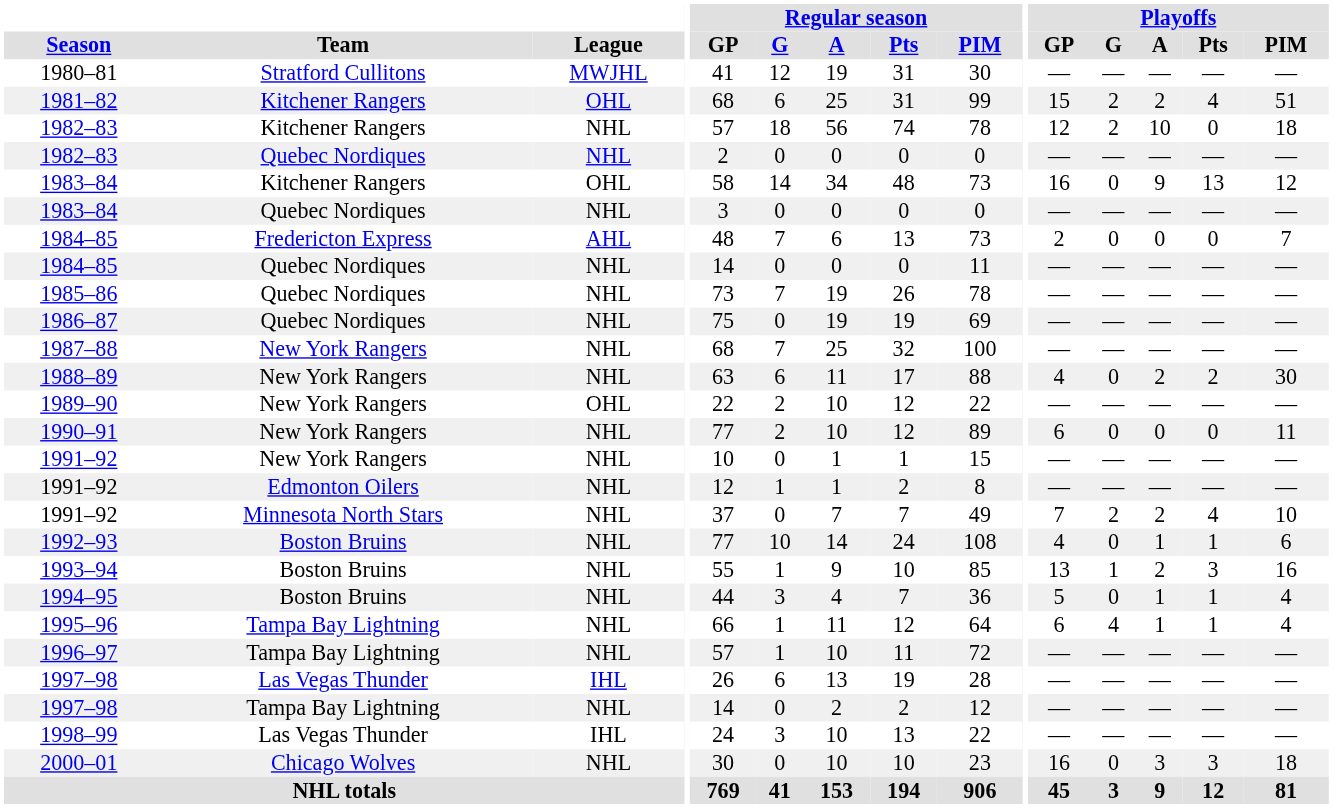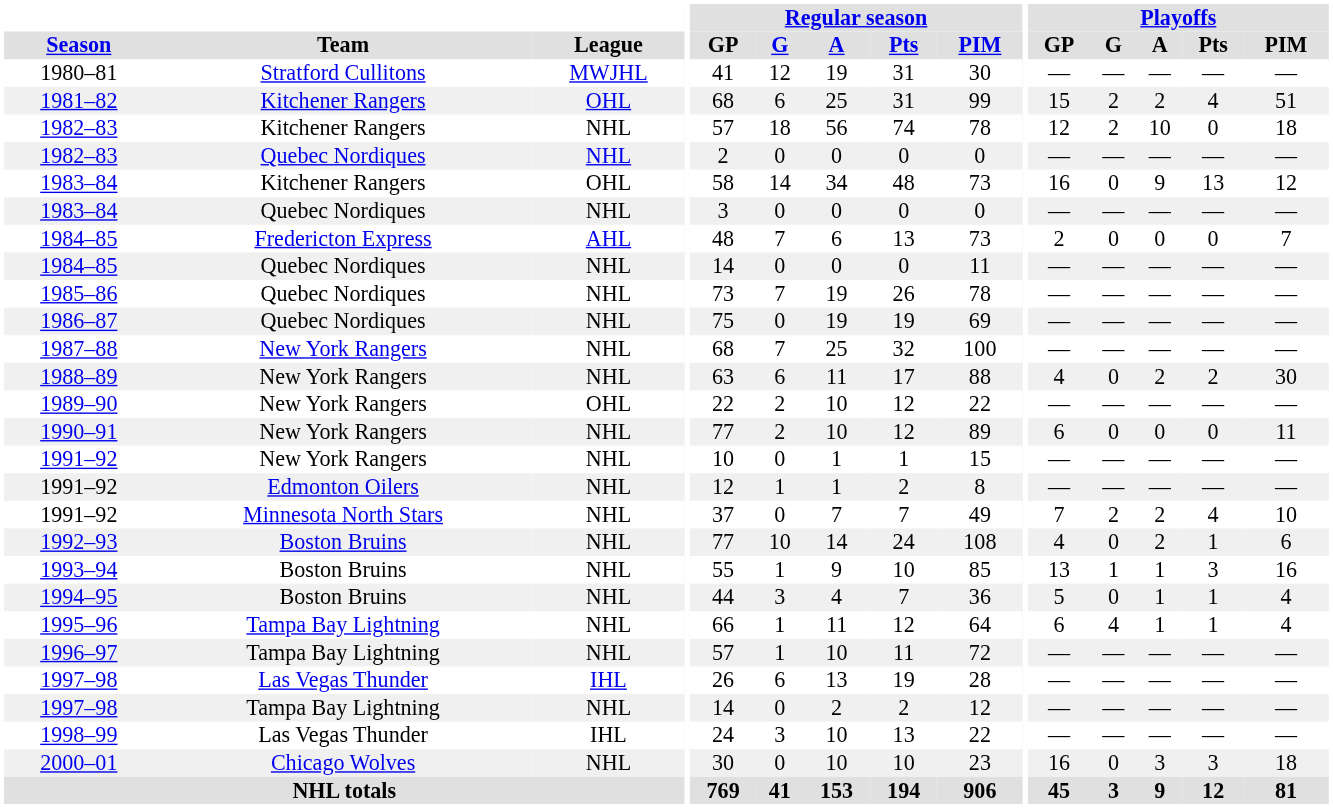 <table border="0" cellpadding="1" cellspacing="0" style="text-align:center; width:60em">
 <tr bgcolor="#e0e0e0">
 <th colspan="3" bgcolor="#ffffff"></th>
 <th rowspan="99" bgcolor="#ffffff"></th>
 <th colspan="5"><a href='#'>Regular season</a></th>
 <th rowspan="99" bgcolor="#ffffff"></th>
 <th colspan="5"><a href='#'>Playoffs</a></th>
 </tr>
 <tr bgcolor="#e0e0e0">
 <th><a href='#'>Season</a></th>
 <th>Team</th>
 <th>League</th>
 <th>GP</th>
 <th><a href='#'>G</a></th>
 <th><a href='#'>A</a></th>
 <th><a href='#'>Pts</a></th>
 <th><a href='#'>PIM</a></th>
 <th>GP</th>
 <th>G</th>
 <th>A</th>
 <th>Pts</th>
 <th>PIM</th>
 </tr>
 <tr>
 <td>1980–81</td>
 <td><a href='#'>Stratford Cullitons</a></td>
 <td><a href='#'>MWJHL</a></td>
 <td>41</td>
 <td>12</td>
 <td>19</td>
 <td>31</td>
 <td>30</td>
 <td>—</td>
 <td>—</td>
 <td>—</td>
 <td>—</td>
 <td>—</td>
 </tr>
 <tr bgcolor="#f0f0f0">
 <td><a href='#'>1981–82</a></td>
 <td><a href='#'>Kitchener Rangers</a></td>
 <td><a href='#'>OHL</a></td>
 <td>68</td>
 <td>6</td>
 <td>25</td>
 <td>31</td>
 <td>99</td>
 <td>15</td>
 <td>2</td>
 <td>2</td>
 <td>4</td>
 <td>51</td>
 </tr>
 <tr>
 <td><a href='#'>1982–83</a></td>
 <td>Kitchener Rangers</td>
 <td>NHL</td>
 <td>57</td>
 <td>18</td>
 <td>56</td>
 <td>74</td>
 <td>78</td>
 <td>12</td>
 <td>2</td>
 <td>10</td>
 <td>0</td>
 <td>18</td>
 </tr>
 <tr bgcolor="#f0f0f0">
 <td><a href='#'>1982–83</a></td>
 <td><a href='#'>Quebec Nordiques</a></td>
 <td><a href='#'>NHL</a></td>
 <td>2</td>
 <td>0</td>
 <td>0</td>
 <td>0</td>
 <td>0</td>
 <td>—</td>
 <td>—</td>
 <td>—</td>
 <td>—</td>
 <td>—</td>
 </tr>
 <tr>
 <td><a href='#'>1983–84</a></td>
 <td>Kitchener Rangers</td>
 <td>OHL</td>
 <td>58</td>
 <td>14</td>
 <td>34</td>
 <td>48</td>
 <td>73</td>
 <td>16</td>
 <td>0</td>
 <td>9</td>
 <td>13</td>
 <td>12</td>
 </tr>
 <tr bgcolor="#f0f0f0">
 <td><a href='#'>1983–84</a></td>
 <td>Quebec Nordiques</td>
 <td>NHL</td>
 <td>3</td>
 <td>0</td>
 <td>0</td>
 <td>0</td>
 <td>0</td>
 <td>—</td>
 <td>—</td>
 <td>—</td>
 <td>—</td>
 <td>—</td>
 </tr>
 <tr>
 <td><a href='#'>1984–85</a></td>
 <td><a href='#'>Fredericton Express</a></td>
 <td><a href='#'>AHL</a></td>
 <td>48</td>
 <td>7</td>
 <td>6</td>
 <td>13</td>
 <td>73</td>
 <td>2</td>
 <td>0</td>
 <td>0</td>
 <td>0</td>
 <td>7</td>
 </tr>
 <tr bgcolor="#f0f0f0">
 <td><a href='#'>1984–85</a></td>
 <td>Quebec Nordiques</td>
 <td>NHL</td>
 <td>14</td>
 <td>0</td>
 <td>0</td>
 <td>0</td>
 <td>11</td>
 <td>—</td>
 <td>—</td>
 <td>—</td>
 <td>—</td>
 <td>—</td>
 </tr>
 <tr>
 <td><a href='#'>1985–86</a></td>
 <td>Quebec Nordiques</td>
 <td>NHL</td>
 <td>73</td>
 <td>7</td>
 <td>19</td>
 <td>26</td>
 <td>78</td>
 <td>—</td>
 <td>—</td>
 <td>—</td>
 <td>—</td>
 <td>—</td>
 </tr>
 <tr bgcolor="#f0f0f0">
 <td><a href='#'>1986–87</a></td>
 <td>Quebec Nordiques</td>
 <td>NHL</td>
 <td>75</td>
 <td>0</td>
 <td>19</td>
 <td>19</td>
 <td>69</td>
 <td>—</td>
 <td>—</td>
 <td>—</td>
 <td>—</td>
 <td>—</td>
 </tr>
 <tr>
 <td><a href='#'>1987–88</a></td>
 <td><a href='#'>New York Rangers</a></td>
 <td>NHL</td>
 <td>68</td>
 <td>7</td>
 <td>25</td>
 <td>32</td>
 <td>100</td>
 <td>—</td>
 <td>—</td>
 <td>—</td>
 <td>—</td>
 <td>—</td>
 </tr>
 <tr bgcolor="#f0f0f0">
 <td><a href='#'>1988–89</a></td>
 <td>New York Rangers</td>
 <td>NHL</td>
 <td>63</td>
 <td>6</td>
 <td>11</td>
 <td>17</td>
 <td>88</td>
 <td>4</td>
 <td>0</td>
 <td>2</td>
 <td>2</td>
 <td>30</td>
 </tr>
 <tr>
 <td><a href='#'>1989–90</a></td>
 <td>New York Rangers</td>
 <td>OHL</td>
 <td>22</td>
 <td>2</td>
 <td>10</td>
 <td>12</td>
 <td>22</td>
 <td>—</td>
 <td>—</td>
 <td>—</td>
 <td>—</td>
 <td>—</td>
 </tr>
 <tr bgcolor="#f0f0f0">
 <td><a href='#'>1990–91</a></td>
 <td>New York Rangers</td>
 <td>NHL</td>
 <td>77</td>
 <td>2</td>
 <td>10</td>
 <td>12</td>
 <td>89</td>
 <td>6</td>
 <td>0</td>
 <td>0</td>
 <td>0</td>
 <td>11</td>
 </tr>
 <tr>
 <td><a href='#'>1991–92</a></td>
 <td>New York Rangers</td>
 <td>NHL</td>
 <td>10</td>
 <td>0</td>
 <td>1</td>
 <td>1</td>
 <td>15</td>
 <td>—</td>
 <td>—</td>
 <td>—</td>
 <td>—</td>
 <td>—</td>
 </tr>
 <tr bgcolor="#f0f0f0">
 <td>1991–92</td>
 <td><a href='#'>Edmonton Oilers</a></td>
 <td>NHL</td>
 <td>12</td>
 <td>1</td>
 <td>1</td>
 <td>2</td>
 <td>8</td>
 <td>—</td>
 <td>—</td>
 <td>—</td>
 <td>—</td>
 <td>—</td>
 </tr>
 <tr>
 <td>1991–92</td>
 <td><a href='#'>Minnesota North Stars</a></td>
 <td>NHL</td>
 <td>37</td>
 <td>0</td>
 <td>7</td>
 <td>7</td>
 <td>49</td>
 <td>7</td>
 <td>2</td>
 <td>2</td>
 <td>4</td>
 <td>10</td>
 </tr>
 <tr bgcolor="#f0f0f0">
 <td><a href='#'>1992–93</a></td>
 <td><a href='#'>Boston Bruins</a></td>
 <td>NHL</td>
 <td>77</td>
 <td>10</td>
 <td>14</td>
 <td>24</td>
 <td>108</td>
 <td>4</td>
 <td>0</td>
-<td>1</td>
+<td>2</td>
 <td>1</td>
 <td>6</td>
 </tr>
 <tr>
 <td><a href='#'>1993–94</a></td>
 <td>Boston Bruins</td>
 <td>NHL</td>
 <td>55</td>
 <td>1</td>
 <td>9</td>
 <td>10</td>
 <td>85</td>
 <td>13</td>
 <td>1</td>
-<td>2</td>
+<td>1</td>
 <td>3</td>
 <td>16</td>
 </tr>
 <tr bgcolor="#f0f0f0">
 <td><a href='#'>1994–95</a></td>
 <td>Boston Bruins</td>
 <td>NHL</td>
 <td>44</td>
 <td>3</td>
 <td>4</td>
 <td>7</td>
 <td>36</td>
 <td>5</td>
 <td>0</td>
 <td>1</td>
 <td>1</td>
 <td>4</td>
 </tr>
 <tr>
 <td><a href='#'>1995–96</a></td>
 <td><a href='#'>Tampa Bay Lightning</a></td>
 <td>NHL</td>
 <td>66</td>
 <td>1</td>
 <td>11</td>
 <td>12</td>
 <td>64</td>
 <td>6</td>
 <td>4</td>
 <td>1</td>
 <td>1</td>
 <td>4</td>
 </tr>
 <tr bgcolor="#f0f0f0">
 <td><a href='#'>1996–97</a></td>
 <td>Tampa Bay Lightning</td>
 <td>NHL</td>
 <td>57</td>
 <td>1</td>
 <td>10</td>
 <td>11</td>
 <td>72</td>
 <td>—</td>
 <td>—</td>
 <td>—</td>
 <td>—</td>
 <td>—</td>
 </tr>
 <tr>
 <td><a href='#'>1997–98</a></td>
 <td><a href='#'>Las Vegas Thunder</a></td>
 <td><a href='#'>IHL</a></td>
 <td>26</td>
 <td>6</td>
 <td>13</td>
 <td>19</td>
 <td>28</td>
 <td>—</td>
 <td>—</td>
 <td>—</td>
 <td>—</td>
 <td>—</td>
 </tr>
 <tr bgcolor="#f0f0f0">
 <td><a href='#'>1997–98</a></td>
 <td>Tampa Bay Lightning</td>
 <td>NHL</td>
 <td>14</td>
 <td>0</td>
 <td>2</td>
 <td>2</td>
 <td>12</td>
 <td>—</td>
 <td>—</td>
 <td>—</td>
 <td>—</td>
 <td>—</td>
 </tr>
 <tr>
 <td><a href='#'>1998–99</a></td>
 <td>Las Vegas Thunder</td>
 <td>IHL</td>
 <td>24</td>
 <td>3</td>
 <td>10</td>
 <td>13</td>
 <td>22</td>
 <td>—</td>
 <td>—</td>
 <td>—</td>
 <td>—</td>
 <td>—</td>
 </tr>
 <tr bgcolor="#f0f0f0">
 <td><a href='#'>2000–01</a></td>
 <td><a href='#'>Chicago Wolves</a></td>
 <td>NHL</td>
 <td>30</td>
 <td>0</td>
 <td>10</td>
 <td>10</td>
 <td>23</td>
 <td>16</td>
 <td>0</td>
 <td>3</td>
 <td>3</td>
 <td>18</td>
 </tr>
 <tr bgcolor="#e0e0e0">
 <th colspan="3">NHL totals</th>
 <th>769</th>
 <th>41</th>
 <th>153</th>
 <th>194</th>
 <th>906</th>
 <th>45</th>
 <th>3</th>
 <th>9</th>
 <th>12</th>
 <th>81</th>
 </tr>
 </table>
